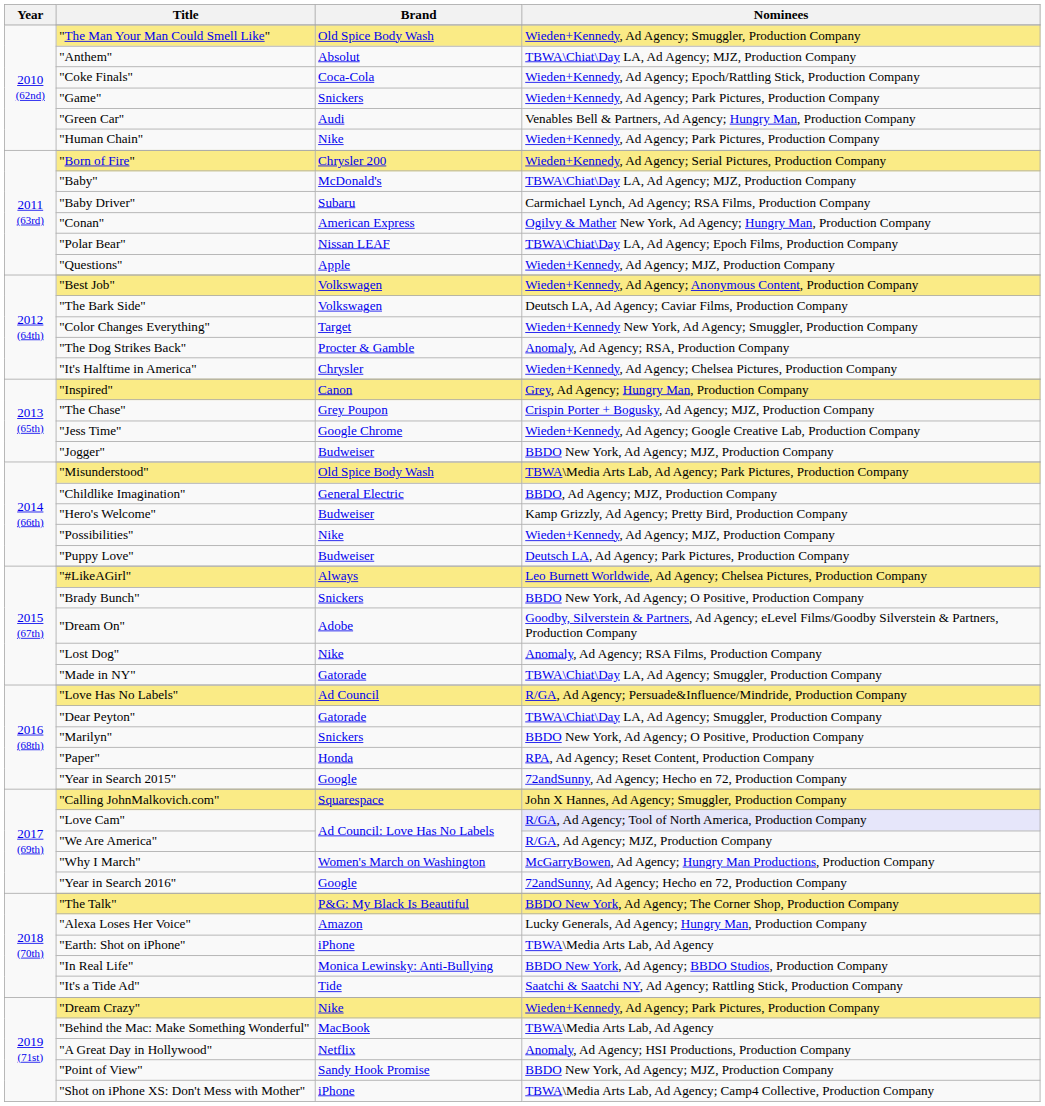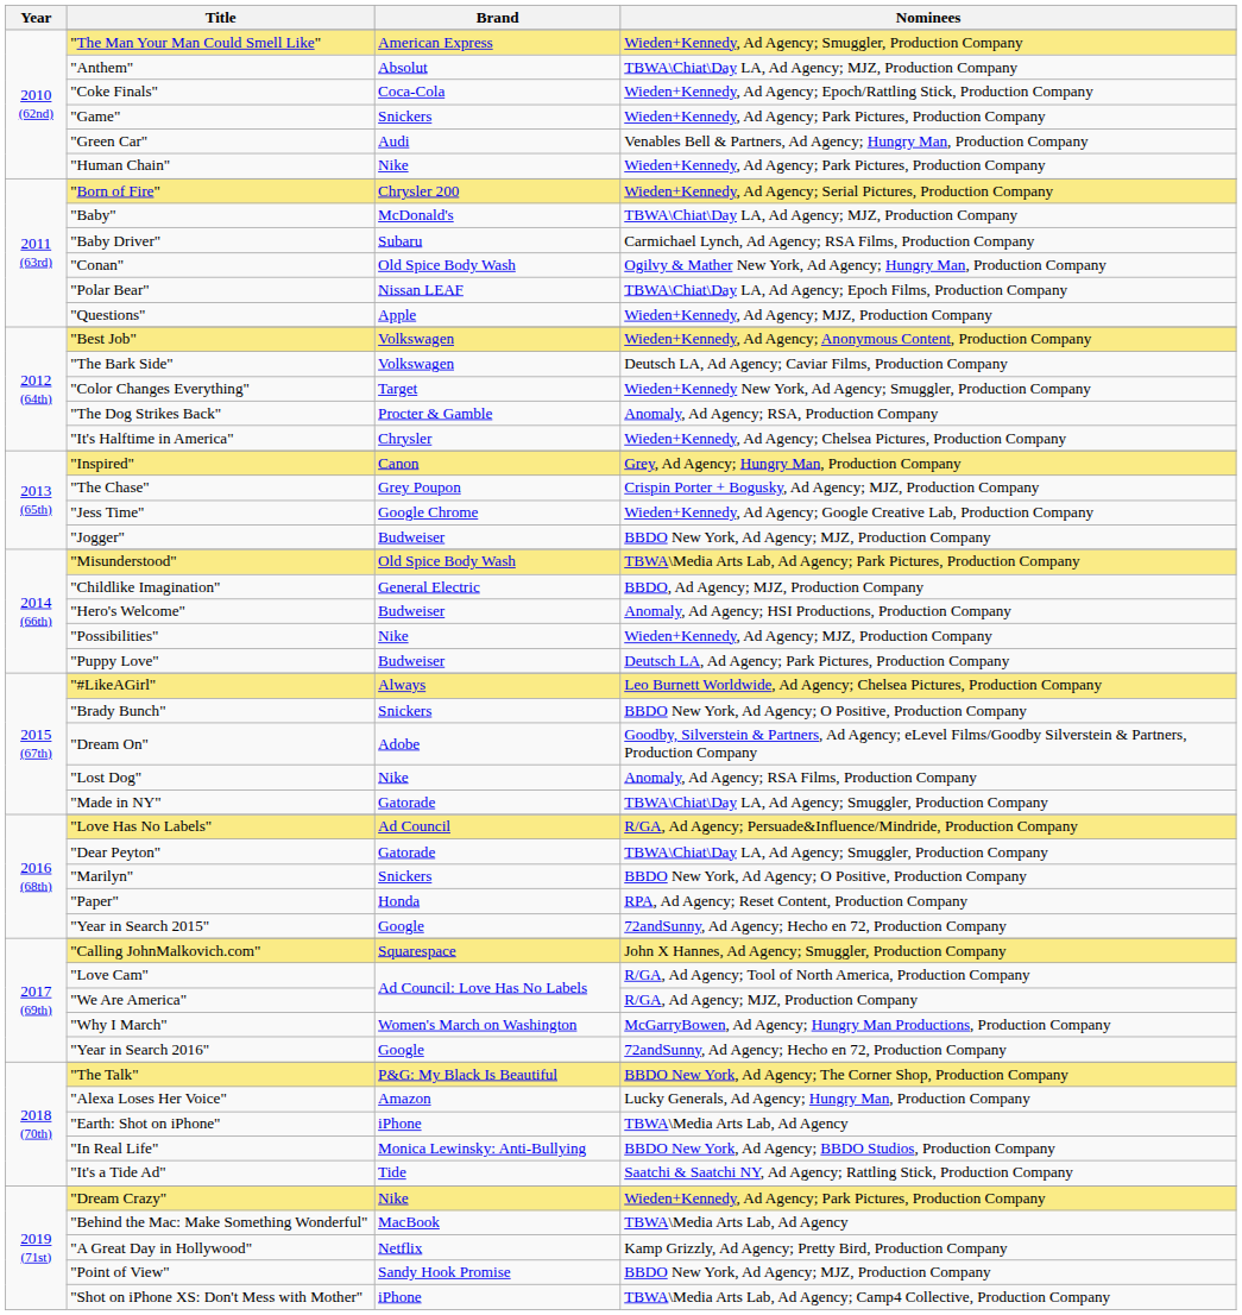 <table class="wikitable" style="width:100%">
 <tr bgcolor="#bebebe">
 <th width="5%">Year</th>
 <th width="25%">Title</th>
 <th width="20%">Brand</th>
 <th width="50%">Nominees</th>
 </tr>
 <tr>
 <td rowspan=7 style="text-align:center"><a href='#'>2010</a><br><small><a href='#'>(62nd)</a></small><br></td>
 </tr>
 <tr style="background:#FAEB86">
 <td>"<a href='#'>The Man Your Man Could Smell Like</a>"</td>
-<td><a href='#'>Old Spice Body Wash</a></td>
+<td><a href='#'>American Express</a></td>
 <td><a href='#'>Wieden+Kennedy</a>, Ad Agency; Smuggler, Production Company</td>
 </tr>
 <tr>
 <td>"Anthem"</td>
 <td><a href='#'>Absolut</a></td>
 <td><a href='#'>TBWA\Chiat\Day</a> LA, Ad Agency; MJZ, Production Company</td>
 </tr>
 <tr>
 <td>"Coke Finals"</td>
 <td><a href='#'>Coca-Cola</a></td>
 <td><a href='#'>Wieden+Kennedy</a>, Ad Agency; Epoch/Rattling Stick, Production Company</td>
 </tr>
 <tr>
 <td>"Game"</td>
 <td><a href='#'>Snickers</a></td>
 <td><a href='#'>Wieden+Kennedy</a>, Ad Agency; Park Pictures, Production Company</td>
 </tr>
 <tr>
 <td>"Green Car"</td>
 <td><a href='#'>Audi</a></td>
 <td>Venables Bell & Partners, Ad Agency; <a href='#'>Hungry Man</a>, Production Company</td>
 </tr>
 <tr>
 <td>"Human Chain"</td>
 <td><a href='#'>Nike</a></td>
 <td><a href='#'>Wieden+Kennedy</a>, Ad Agency; Park Pictures, Production Company</td>
 </tr>
 <tr>
 <td rowspan=7 style="text-align:center"><a href='#'>2011</a><br><small><a href='#'>(63rd)</a></small><br></td>
 </tr>
 <tr style="background:#FAEB86">
 <td>"<a href='#'>Born of Fire</a>"</td>
 <td><a href='#'>Chrysler 200</a></td>
 <td><a href='#'>Wieden+Kennedy</a>, Ad Agency; Serial Pictures, Production Company</td>
 </tr>
 <tr>
 <td>"Baby"</td>
 <td><a href='#'>McDonald's</a></td>
 <td><a href='#'>TBWA\Chiat\Day</a> LA, Ad Agency; MJZ, Production Company</td>
 </tr>
 <tr>
 <td>"Baby Driver"</td>
 <td><a href='#'>Subaru</a></td>
 <td>Carmichael Lynch, Ad Agency; RSA Films, Production Company</td>
 </tr>
 <tr>
 <td>"Conan"</td>
-<td><a href='#'>American Express</a></td>
+<td><a href='#'>Old Spice Body Wash</a></td>
 <td><a href='#'>Ogilvy & Mather</a> New York, Ad Agency; <a href='#'>Hungry Man</a>, Production Company</td>
 </tr>
 <tr>
 <td>"Polar Bear"</td>
 <td><a href='#'>Nissan LEAF</a></td>
 <td><a href='#'>TBWA\Chiat\Day</a> LA, Ad Agency; Epoch Films, Production Company</td>
 </tr>
 <tr>
 <td>"Questions"</td>
 <td><a href='#'>Apple</a></td>
 <td><a href='#'>Wieden+Kennedy</a>, Ad Agency; MJZ, Production Company</td>
 </tr>
 <tr>
 <td rowspan=6 style="text-align:center"><a href='#'>2012</a><br><small><a href='#'>(64th)</a></small><br></td>
 </tr>
 <tr style="background:#FAEB86">
 <td>"Best Job"</td>
 <td><a href='#'>Volkswagen</a></td>
 <td><a href='#'>Wieden+Kennedy</a>, Ad Agency; <a href='#'>Anonymous Content</a>, Production Company</td>
 </tr>
 <tr>
 <td>"The Bark Side"</td>
 <td><a href='#'>Volkswagen</a></td>
 <td>Deutsch LA, Ad Agency; Caviar Films, Production Company</td>
 </tr>
 <tr>
 <td>"Color Changes Everything"</td>
 <td><a href='#'>Target</a></td>
 <td><a href='#'>Wieden+Kennedy</a> New York, Ad Agency; Smuggler, Production Company</td>
 </tr>
 <tr>
 <td>"The Dog Strikes Back"</td>
 <td><a href='#'>Procter & Gamble</a></td>
 <td><a href='#'>Anomaly</a>, Ad Agency; RSA, Production Company</td>
 </tr>
 <tr>
 <td>"It's Halftime in America"</td>
 <td><a href='#'>Chrysler</a></td>
 <td><a href='#'>Wieden+Kennedy</a>, Ad Agency; Chelsea Pictures, Production Company</td>
 </tr>
 <tr>
 <td rowspan=5 style="text-align:center"><a href='#'>2013</a><br><small><a href='#'>(65th)</a></small><br></td>
 </tr>
 <tr style="background:#FAEB86">
 <td>"Inspired"</td>
 <td><a href='#'>Canon</a></td>
 <td><a href='#'>Grey</a>, Ad Agency; <a href='#'>Hungry Man</a>, Production Company</td>
 </tr>
 <tr>
 <td>"The Chase"</td>
 <td><a href='#'>Grey Poupon</a></td>
 <td><a href='#'>Crispin Porter + Bogusky</a>, Ad Agency; MJZ, Production Company</td>
 </tr>
 <tr>
 <td>"Jess Time"</td>
 <td><a href='#'>Google Chrome</a></td>
 <td><a href='#'>Wieden+Kennedy</a>, Ad Agency; Google Creative Lab, Production Company</td>
 </tr>
 <tr>
 <td>"Jogger"</td>
 <td><a href='#'>Budweiser</a></td>
 <td><a href='#'>BBDO</a> New York, Ad Agency; MJZ, Production Company</td>
 </tr>
 <tr>
 <td rowspan=6 style="text-align:center"><a href='#'>2014</a><br><small><a href='#'>(66th)</a></small><br></td>
 </tr>
 <tr style="background:#FAEB86">
 <td>"Misunderstood"</td>
 <td><a href='#'>Old Spice Body Wash</a></td>
 <td><a href='#'>TBWA</a>\Media Arts Lab, Ad Agency; Park Pictures, Production Company</td>
 </tr>
 <tr>
 <td>"Childlike Imagination"</td>
 <td><a href='#'>General Electric</a></td>
 <td><a href='#'>BBDO</a>, Ad Agency; MJZ, Production Company</td>
 </tr>
 <tr>
 <td>"Hero's Welcome"</td>
 <td><a href='#'>Budweiser</a></td>
-<td>Kamp Grizzly, Ad Agency; Pretty Bird, Production Company</td>
+<td><a href='#'>Anomaly</a>, Ad Agency; HSI Productions, Production Company</td>
 </tr>
 <tr>
 <td>"Possibilities"</td>
 <td><a href='#'>Nike</a></td>
 <td><a href='#'>Wieden+Kennedy</a>, Ad Agency; MJZ, Production Company</td>
 </tr>
 <tr>
 <td>"Puppy Love"</td>
 <td><a href='#'>Budweiser</a></td>
 <td><a href='#'>Deutsch LA</a>, Ad Agency; Park Pictures, Production Company</td>
 </tr>
 <tr>
 <td rowspan=6 style="text-align:center"><a href='#'>2015</a><br><small><a href='#'>(67th)</a></small><br></td>
 </tr>
 <tr style="background:#FAEB86">
 <td>"#LikeAGirl"</td>
 <td><a href='#'>Always</a></td>
 <td><a href='#'>Leo Burnett Worldwide</a>, Ad Agency; Chelsea Pictures, Production Company</td>
 </tr>
 <tr>
 <td>"Brady Bunch"</td>
 <td><a href='#'>Snickers</a></td>
 <td><a href='#'>BBDO</a> New York, Ad Agency; O Positive, Production Company</td>
 </tr>
 <tr>
 <td>"Dream On"</td>
 <td><a href='#'>Adobe</a></td>
 <td><a href='#'>Goodby, Silverstein & Partners</a>, Ad Agency; eLevel Films/Goodby Silverstein & Partners, Production Company</td>
 </tr>
 <tr>
 <td>"Lost Dog"</td>
 <td><a href='#'>Nike</a></td>
 <td><a href='#'>Anomaly</a>, Ad Agency; RSA Films, Production Company</td>
 </tr>
 <tr>
 <td>"Made in NY"</td>
 <td><a href='#'>Gatorade</a></td>
 <td><a href='#'>TBWA\Chiat\Day</a> LA, Ad Agency; Smuggler, Production Company</td>
 </tr>
 <tr>
 <td rowspan=6 style="text-align:center"><a href='#'>2016</a><br><small><a href='#'>(68th)</a></small><br></td>
 </tr>
 <tr style="background:#FAEB86">
 <td>"Love Has No Labels"</td>
 <td><a href='#'>Ad Council</a></td>
 <td><a href='#'>R/GA</a>, Ad Agency; Persuade&Influence/Mindride, Production Company</td>
 </tr>
 <tr>
 <td>"Dear Peyton"</td>
 <td><a href='#'>Gatorade</a></td>
 <td><a href='#'>TBWA\Chiat\Day</a> LA, Ad Agency; Smuggler, Production Company</td>
 </tr>
 <tr>
 <td>"Marilyn"</td>
 <td><a href='#'>Snickers</a></td>
 <td><a href='#'>BBDO</a> New York, Ad Agency; O Positive, Production Company</td>
 </tr>
 <tr>
 <td>"Paper"</td>
 <td><a href='#'>Honda</a></td>
 <td><a href='#'>RPA</a>, Ad Agency; Reset Content, Production Company</td>
 </tr>
 <tr>
 <td>"Year in Search 2015"</td>
 <td><a href='#'>Google</a></td>
 <td><a href='#'>72andSunny</a>, Ad Agency; Hecho en 72, Production Company</td>
 </tr>
 <tr>
 <td rowspan=6 style="text-align:center"><a href='#'>2017</a><br><small><a href='#'>(69th)</a></small><br></td>
 </tr>
 <tr style="background:#FAEB86">
 <td>"Calling JohnMalkovich.com"</td>
 <td><a href='#'>Squarespace</a></td>
 <td>John X Hannes, Ad Agency; Smuggler, Production Company</td>
 </tr>
 <tr>
 <td>"Love Cam"</td>
 <td rowspan=2><a href='#'>Ad Council: Love Has No Labels</a></td>
-<td style="background: lavender;"><a href='#'>R/GA</a>, Ad Agency; Tool of North America, Production Company</td>
+<td><a href='#'>R/GA</a>, Ad Agency; Tool of North America, Production Company</td>
 </tr>
 <tr>
 <td>"We Are America"</td>
 <td><a href='#'>R/GA</a>, Ad Agency; MJZ, Production Company</td>
 </tr>
 <tr>
 <td>"Why I March"</td>
 <td><a href='#'>Women's March on Washington</a></td>
 <td><a href='#'>McGarryBowen</a>, Ad Agency; <a href='#'>Hungry Man Productions</a>, Production Company</td>
 </tr>
 <tr>
 <td>"Year in Search 2016"</td>
 <td><a href='#'>Google</a></td>
 <td><a href='#'>72andSunny</a>, Ad Agency; Hecho en 72, Production Company</td>
 </tr>
 <tr>
 <td rowspan=6 style="text-align:center"><a href='#'>2018</a><br><small><a href='#'>(70th)</a></small><br></td>
 </tr>
 <tr style="background:#FAEB86">
 <td>"The Talk"</td>
 <td><a href='#'>P&G: My Black Is Beautiful</a></td>
 <td><a href='#'>BBDO New York</a>, Ad Agency; The Corner Shop, Production Company</td>
 </tr>
 <tr>
 <td>"Alexa Loses Her Voice"</td>
 <td><a href='#'>Amazon</a></td>
 <td>Lucky Generals, Ad Agency; <a href='#'>Hungry Man</a>, Production Company</td>
 </tr>
 <tr>
 <td>"Earth: Shot on iPhone"</td>
 <td><a href='#'>iPhone</a></td>
 <td><a href='#'>TBWA</a>\Media Arts Lab, Ad Agency</td>
 </tr>
 <tr>
 <td>"In Real Life"</td>
 <td><a href='#'>Monica Lewinsky: Anti-Bullying</a></td>
 <td><a href='#'>BBDO New York</a>, Ad Agency; <a href='#'>BBDO Studios</a>, Production Company</td>
 </tr>
 <tr>
 <td>"It's a Tide Ad"</td>
 <td><a href='#'>Tide</a></td>
 <td><a href='#'>Saatchi & Saatchi NY</a>, Ad Agency; Rattling Stick, Production Company</td>
 </tr>
 <tr>
 <td rowspan=6 style="text-align:center"><a href='#'>2019</a><br><small><a href='#'>(71st)</a></small><br></td>
 </tr>
 <tr style="background:#FAEB86">
 <td>"Dream Crazy"</td>
 <td><a href='#'>Nike</a></td>
 <td><a href='#'>Wieden+Kennedy</a>, Ad Agency; Park Pictures, Production Company</td>
 </tr>
 <tr>
 <td>"Behind the Mac: Make Something Wonderful"</td>
 <td><a href='#'>MacBook</a></td>
 <td><a href='#'>TBWA</a>\Media Arts Lab, Ad Agency</td>
 </tr>
 <tr>
 <td>"A Great Day in Hollywood"</td>
 <td><a href='#'>Netflix</a></td>
-<td><a href='#'>Anomaly</a>, Ad Agency; HSI Productions, Production Company</td>
+<td>Kamp Grizzly, Ad Agency; Pretty Bird, Production Company</td>
 </tr>
 <tr>
 <td>"Point of View"</td>
 <td><a href='#'>Sandy Hook Promise</a></td>
 <td><a href='#'>BBDO</a> New York, Ad Agency; MJZ, Production Company</td>
 </tr>
 <tr>
 <td>"Shot on iPhone XS: Don't Mess with Mother"</td>
 <td><a href='#'>iPhone</a></td>
 <td><a href='#'>TBWA</a>\Media Arts Lab, Ad Agency; Camp4 Collective, Production Company</td>
 </tr>
 </table>
